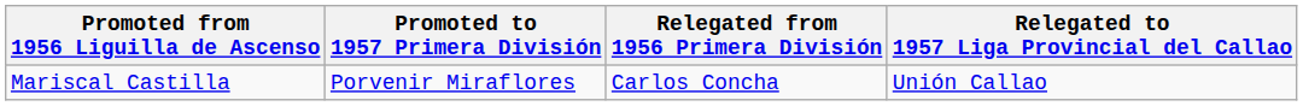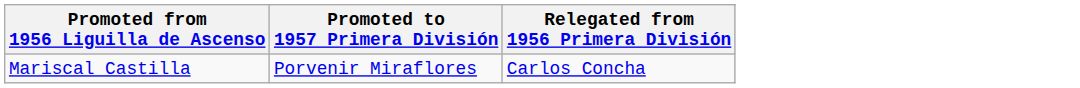 <table class="wikitable">
 <tr>
 <th>Promoted from<br><a href='#'>1956 Liguilla de Ascenso</a></th>
 <th>Promoted to<br><a href='#'>1957 Primera División</a></th>
 <th>Relegated from<br><a href='#'>1956 Primera División</a></th>
-<th>Relegated to<br><a href='#'>1957 Liga Provincial del Callao</a></th>
 </tr>
 <tr>
 <td> <a href='#'>Mariscal Castilla</a> </td>
 <td> <a href='#'>Porvenir Miraflores</a> </td>
 <td> <a href='#'>Carlos Concha</a> </td>
-<td> <a href='#'>Unión Callao</a> </td>
 </tr>
 </table>
